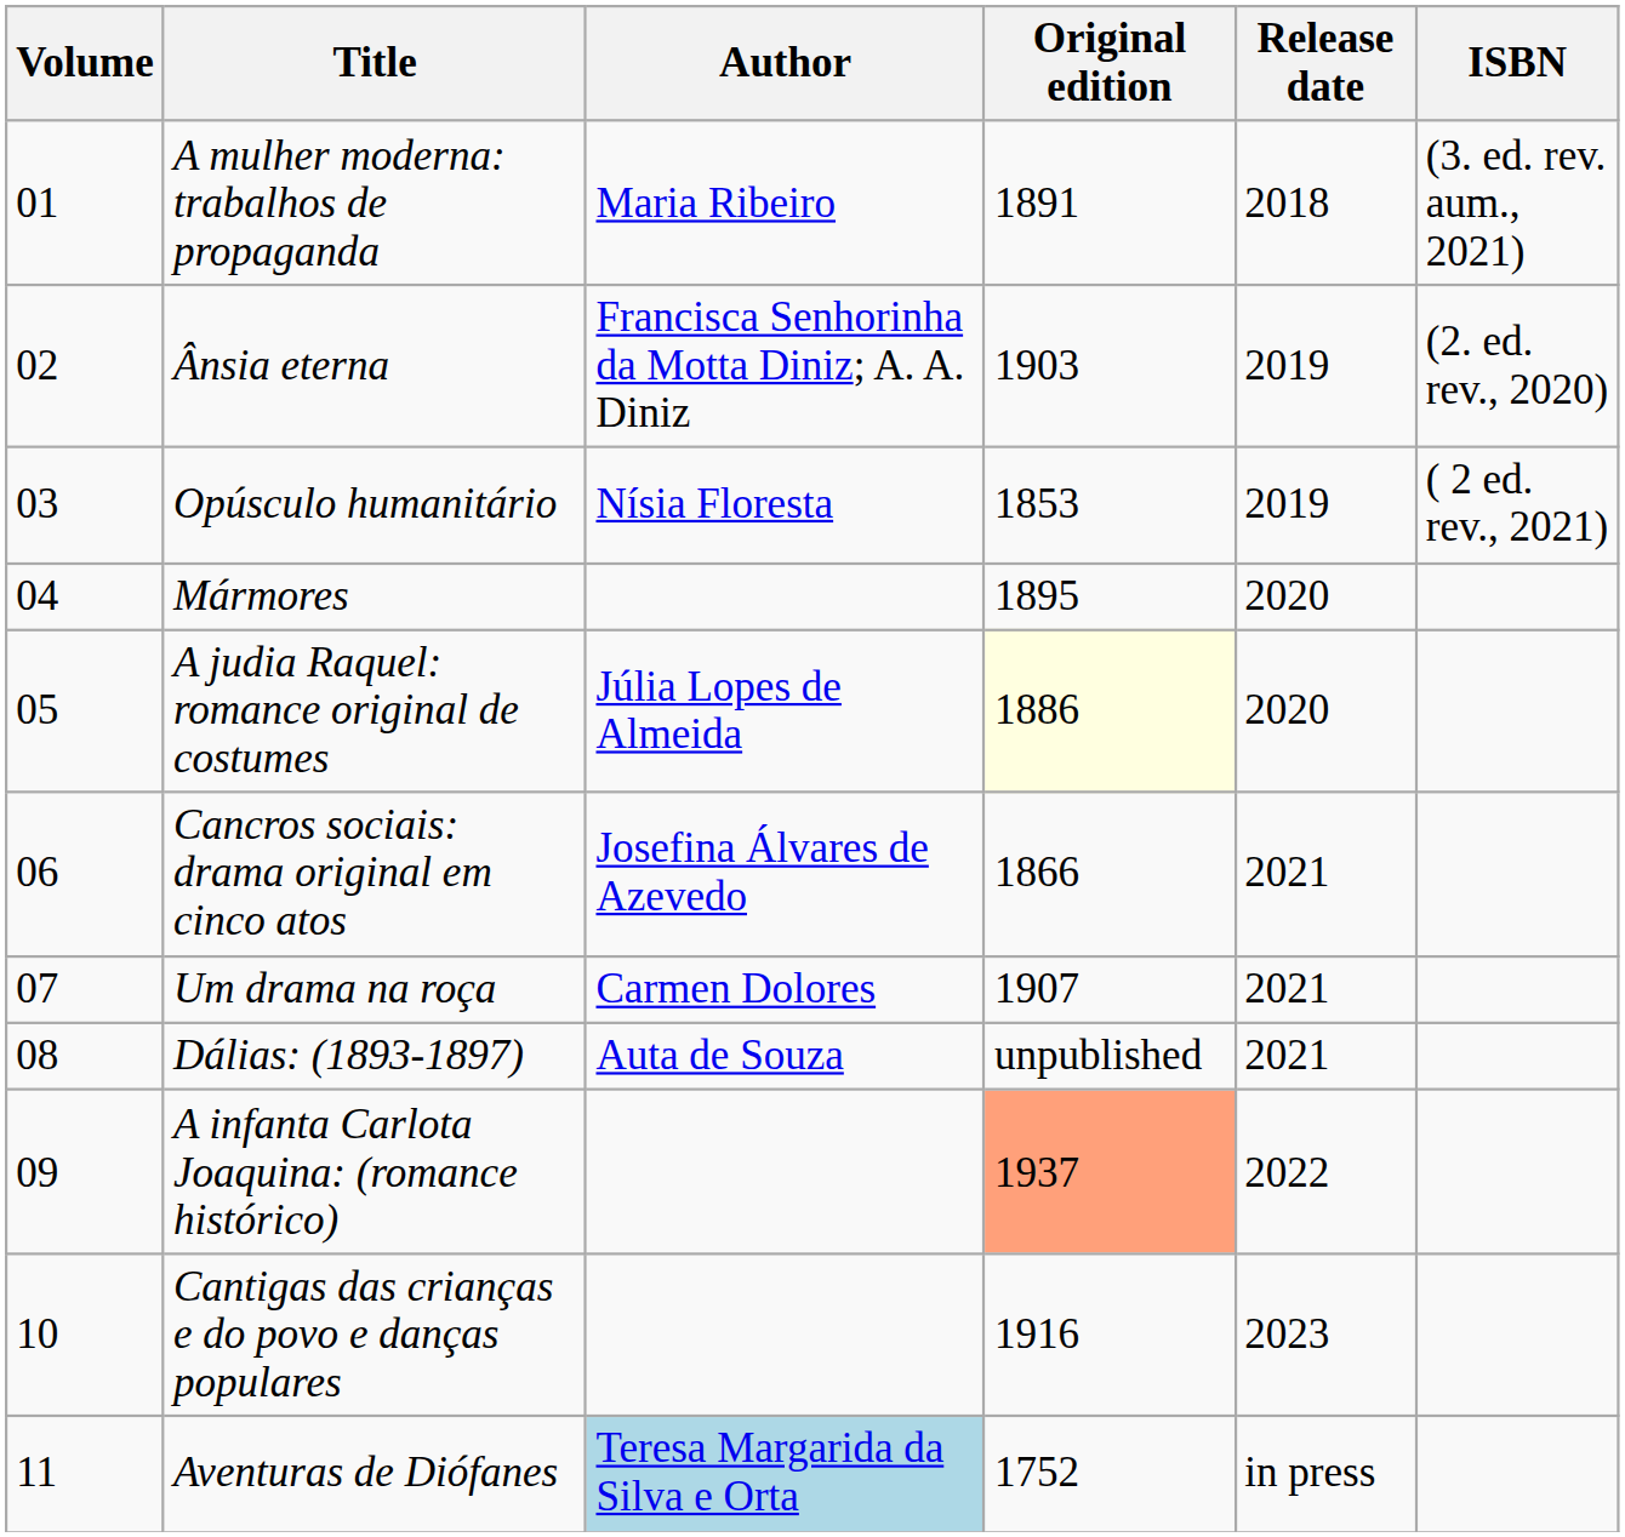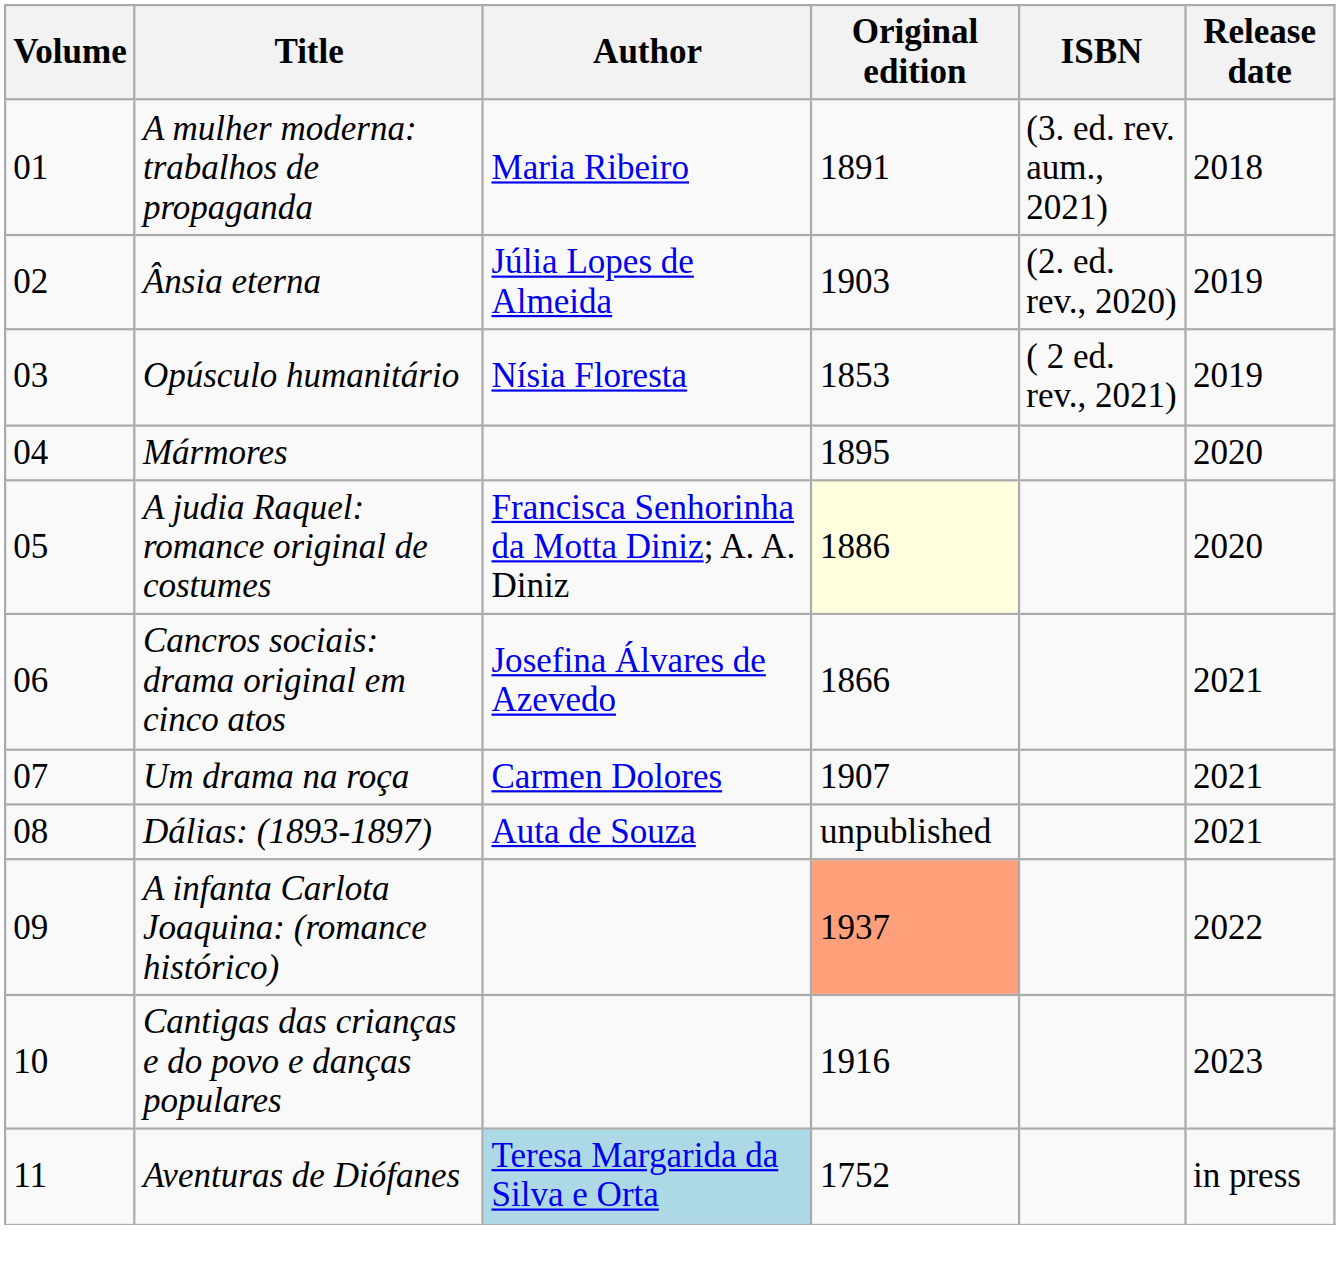 <table class="wikitable sortable mw-collapsible">
 <tr>
 <th>Volume</th>
 <th>Title</th>
 <th>Author</th>
 <th>Original edition</th>
+<th>ISBN</th>
 <th>Release date</th>
-<th>ISBN</th>
 </tr>
 <tr>
 <td>01</td>
 <td><em>A mulher moderna: trabalhos de propaganda</em></td>
 <td><a href='#'>Maria Ribeiro</a></td>
 <td>1891</td>
+<td> (3. ed. rev. aum., 2021)</td>
 <td>2018</td>
-<td> (3. ed. rev. aum., 2021)</td>
 </tr>
 <tr>
 <td>02</td>
 <td><em>Ânsia eterna</em></td>
-<td><a href='#'>Francisca Senhorinha da Motta Diniz</a>; A. A. Diniz</td>
+<td><a href='#'>Júlia Lopes de Almeida</a></td>
 <td>1903</td>
+<td> (2. ed. rev., 2020)</td>
 <td>2019</td>
-<td> (2. ed. rev., 2020)</td>
 </tr>
 <tr>
 <td>03</td>
 <td><em>Opúsculo humanitário</em></td>
 <td><a href='#'>Nísia Floresta</a></td>
 <td>1853</td>
+<td> ( 2 ed. rev., 2021)</td>
 <td>2019</td>
-<td> ( 2 ed. rev., 2021)</td>
 </tr>
 <tr>
 <td>04</td>
 <td><em>Mármores</em></td>
 <td></td>
 <td>1895</td>
+<td></td>
 <td>2020</td>
-<td></td>
 </tr>
 <tr>
 <td>05</td>
 <td><em>A judia Raquel: romance original de costumes</em></td>
-<td><a href='#'>Júlia Lopes de Almeida</a></td>
+<td><a href='#'>Francisca Senhorinha da Motta Diniz</a>; A. A. Diniz</td>
 <td style="background: lightyellow;">1886</td>
+<td></td>
 <td>2020</td>
-<td></td>
 </tr>
 <tr>
 <td>06</td>
 <td><em>Cancros sociais: drama original em cinco atos</em></td>
 <td><a href='#'>Josefina Álvares de Azevedo</a></td>
 <td>1866</td>
+<td></td>
 <td>2021</td>
-<td></td>
 </tr>
 <tr>
 <td>07</td>
 <td><em>Um drama na roça</em></td>
 <td><a href='#'>Carmen Dolores</a></td>
 <td>1907</td>
+<td></td>
 <td>2021</td>
-<td></td>
 </tr>
 <tr>
 <td>08</td>
 <td><em>Dálias: (1893-1897)</em></td>
 <td><a href='#'>Auta de Souza</a></td>
 <td>unpublished</td>
+<td></td>
 <td>2021</td>
-<td></td>
 </tr>
 <tr>
 <td>09</td>
 <td><em> A infanta Carlota Joaquina: (romance histórico)</em></td>
 <td></td>
 <td style="background: lightsalmon;">1937</td>
+<td></td>
 <td>2022</td>
-<td></td>
 </tr>
 <tr>
 <td>10</td>
 <td><em>Cantigas das crianças e do povo e danças populares</em></td>
 <td></td>
 <td>1916</td>
+<td></td>
 <td>2023</td>
-<td></td>
 </tr>
 <tr>
 <td>11</td>
 <td><em>Aventuras de Diófanes</em></td>
 <td style="background: lightblue;"><a href='#'>Teresa Margarida da Silva e Orta</a></td>
 <td>1752</td>
+<td></td>
 <td>in press</td>
-<td></td>
 </tr>
 </table>
